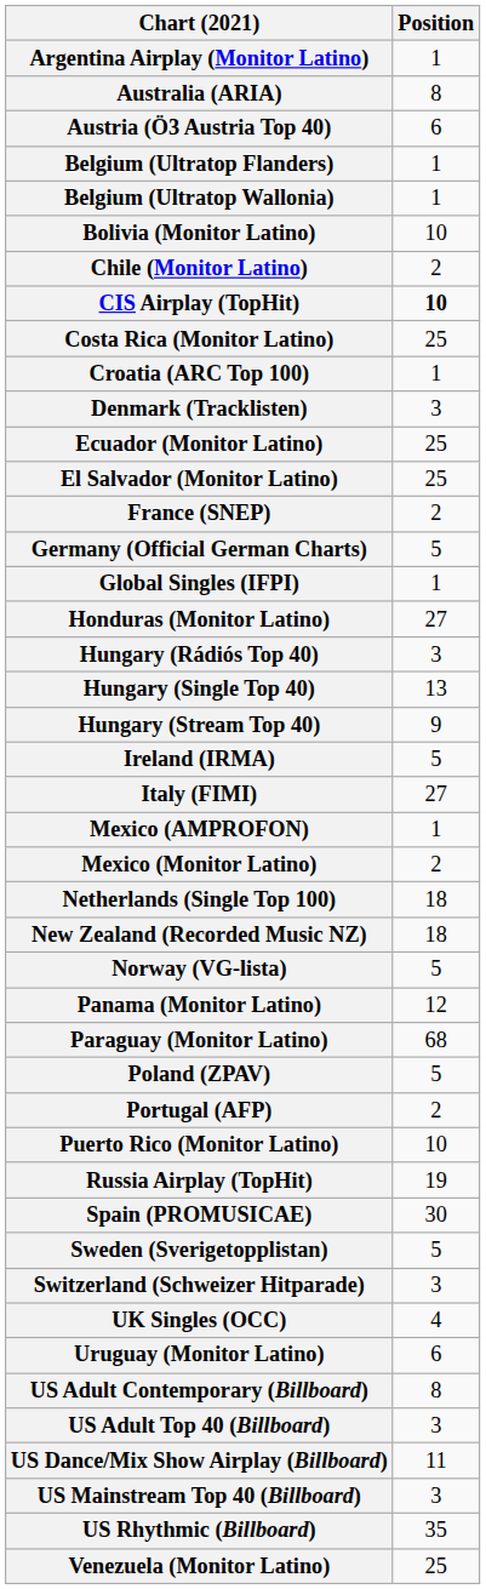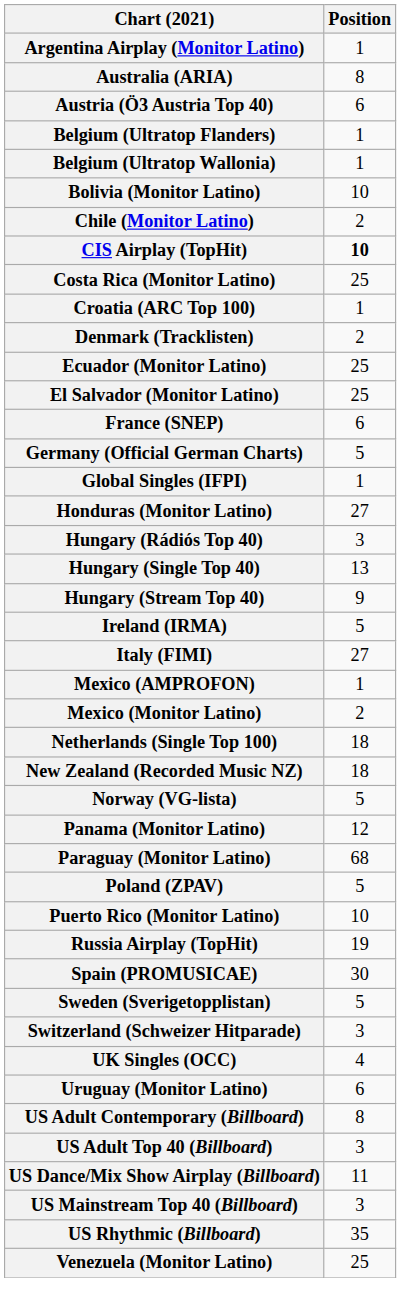 <table class="wikitable sortable plainrowheaders" style="text-align:center">
 <tr>
 <th scope="col">Chart (2021)</th>
 <th scope="col">Position</th>
 </tr>
 <tr>
 <th scope="row">Argentina Airplay (<a href='#'>Monitor Latino</a>)</th>
 <td>1</td>
 </tr>
 <tr>
 <th scope="row">Australia (ARIA)</th>
 <td>8</td>
 </tr>
 <tr>
 <th scope="row">Austria (Ö3 Austria Top 40)</th>
 <td>6</td>
 </tr>
 <tr>
 <th scope="row">Belgium (Ultratop Flanders)</th>
 <td>1</td>
 </tr>
 <tr>
 <th scope="row">Belgium (Ultratop Wallonia)</th>
 <td>1</td>
 </tr>
 <tr>
 <th scope="row">Bolivia (Monitor Latino)</th>
 <td>10</td>
 </tr>
 <tr>
 <th scope="row">Chile (<a href='#'>Monitor Latino</a>)</th>
 <td>2</td>
 </tr>
 <tr>
 <th scope="row"><a href='#'>CIS</a> Airplay (TopHit)</th>
 <td><strong>10</strong></td>
 </tr>
 <tr>
 <th scope="row">Costa Rica (Monitor Latino)</th>
 <td>25</td>
 </tr>
 <tr>
 <th scope="row">Croatia (ARC Top 100)</th>
 <td>1</td>
 </tr>
 <tr>
 <th scope="row">Denmark (Tracklisten)</th>
-<td>3</td>
+<td>2</td>
 </tr>
 <tr>
 <th scope="row">Ecuador (Monitor Latino)</th>
 <td>25</td>
 </tr>
 <tr>
 <th scope="row">El Salvador (Monitor Latino)</th>
 <td>25</td>
 </tr>
 <tr>
 <th scope="row">France (SNEP)</th>
-<td>2</td>
+<td>6</td>
 </tr>
 <tr>
 <th scope="row">Germany (Official German Charts)</th>
 <td>5</td>
 </tr>
 <tr>
 <th scope="row">Global Singles (IFPI)</th>
 <td>1</td>
 </tr>
 <tr>
 <th scope="row">Honduras (Monitor Latino)</th>
 <td>27</td>
 </tr>
 <tr>
 <th scope="row">Hungary (Rádiós Top 40)</th>
 <td>3</td>
 </tr>
 <tr>
 <th scope="row">Hungary (Single Top 40)</th>
 <td>13</td>
 </tr>
 <tr>
 <th scope="row">Hungary (Stream Top 40)</th>
 <td>9</td>
 </tr>
 <tr>
 <th scope="row">Ireland (IRMA)</th>
 <td>5</td>
 </tr>
 <tr>
 <th scope="row">Italy (FIMI)</th>
 <td>27</td>
 </tr>
 <tr>
 <th scope="row">Mexico (AMPROFON)</th>
 <td>1</td>
 </tr>
 <tr>
 <th scope="row">Mexico (Monitor Latino)</th>
 <td>2</td>
 </tr>
 <tr>
 <th scope="row">Netherlands (Single Top 100)</th>
 <td>18</td>
 </tr>
 <tr>
 <th scope="row">New Zealand (Recorded Music NZ)</th>
 <td>18</td>
 </tr>
 <tr>
 <th scope="row">Norway (VG-lista)</th>
 <td>5</td>
 </tr>
 <tr>
 <th scope="row">Panama (Monitor Latino)</th>
 <td>12</td>
 </tr>
 <tr>
 <th scope="row">Paraguay (Monitor Latino)</th>
 <td>68</td>
 </tr>
 <tr>
 <th scope="row">Poland (ZPAV)</th>
 <td>5</td>
 </tr>
 <tr>
-<th scope="row">Portugal (AFP)</th>
-<td>2</td>
-</tr>
-<tr>
 <th scope="row">Puerto Rico (Monitor Latino)</th>
 <td>10</td>
 </tr>
 <tr>
 <th scope="row">Russia Airplay (TopHit)</th>
 <td>19</td>
 </tr>
 <tr>
 <th scope="row">Spain (PROMUSICAE)</th>
 <td>30</td>
 </tr>
 <tr>
 <th scope="row">Sweden (Sverigetopplistan)</th>
 <td>5</td>
 </tr>
 <tr>
 <th scope="row">Switzerland (Schweizer Hitparade)</th>
 <td>3</td>
 </tr>
 <tr>
 <th scope="row">UK Singles (OCC)</th>
 <td>4</td>
 </tr>
 <tr>
 <th scope="row">Uruguay (Monitor Latino)</th>
 <td>6</td>
 </tr>
 <tr>
 <th scope="row">US Adult Contemporary (<em>Billboard</em>)</th>
 <td>8</td>
 </tr>
 <tr>
 <th scope="row">US Adult Top 40 (<em>Billboard</em>)</th>
 <td>3</td>
 </tr>
 <tr>
 <th scope="row">US Dance/Mix Show Airplay (<em>Billboard</em>)</th>
 <td>11</td>
 </tr>
 <tr>
 <th scope="row">US Mainstream Top 40 (<em>Billboard</em>)</th>
 <td>3</td>
 </tr>
 <tr>
 <th scope="row">US Rhythmic (<em>Billboard</em>)</th>
 <td>35</td>
 </tr>
 <tr>
 <th scope="row">Venezuela (Monitor Latino)</th>
 <td>25</td>
 </tr>
 </table>
